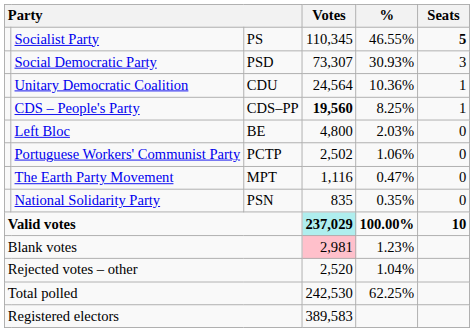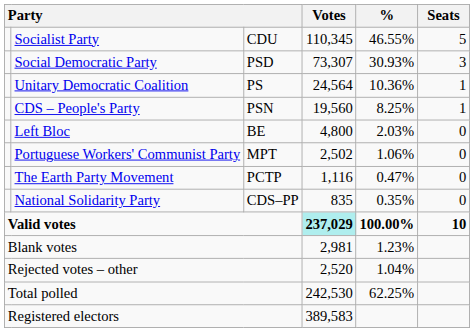 <table class="wikitable" border="1" style="text-align:right;">
 <tr>
 <th style="text-align:left;" colspan=3>Party</th>
 <th align=center width="50">Votes</th>
 <th align=center width="50">%</th>
 <th align=center width="50">Seats</th>
 </tr>
 <tr>
 <td></td>
 <td align=left><a href='#'>Socialist Party</a></td>
-<td align=left>PS</td>
+<td align=left>CDU</td>
 <td>110,345</td>
 <td>46.55%</td>
-<td><strong>5</strong></td>
+<td>5</td>
 </tr>
 <tr>
 <td></td>
 <td align=left><a href='#'>Social Democratic Party</a></td>
 <td align=left>PSD</td>
 <td>73,307</td>
 <td>30.93%</td>
 <td>3</td>
 </tr>
 <tr>
 <td></td>
 <td align=left style="white-space: nowrap;"><a href='#'>Unitary Democratic Coalition</a></td>
-<td align=left>CDU</td>
+<td align=left>PS</td>
 <td>24,564</td>
 <td>10.36%</td>
 <td>1</td>
 </tr>
 <tr>
 <td></td>
 <td align=left><a href='#'>CDS – People's Party</a></td>
-<td align=left style="white-space: nowrap;">CDS–PP</td>
-<td><strong>19,560</strong></td>
+<td align=left>PSN</td>
+<td>19,560</td>
 <td>8.25%</td>
 <td>1</td>
 </tr>
 <tr>
 <td></td>
 <td align=left><a href='#'>Left Bloc</a></td>
 <td align=left>BE</td>
 <td>4,800</td>
 <td>2.03%</td>
 <td>0</td>
 </tr>
 <tr>
 <td></td>
 <td align=left><a href='#'>Portuguese Workers' Communist Party</a></td>
-<td align=left>PCTP</td>
+<td align=left>MPT</td>
 <td>2,502</td>
 <td>1.06%</td>
 <td>0</td>
 </tr>
 <tr>
 <td></td>
 <td align=left><a href='#'>The Earth Party Movement</a></td>
-<td align=left>MPT</td>
+<td align=left>PCTP</td>
 <td>1,116</td>
 <td>0.47%</td>
 <td>0</td>
 </tr>
 <tr>
 <td></td>
 <td align=left><a href='#'>National Solidarity Party</a></td>
-<td align=left>PSN</td>
+<td align=left style="white-space: nowrap;">CDS–PP</td>
 <td>835</td>
 <td>0.35%</td>
 <td>0</td>
 </tr>
 <tr style="font-weight:bold">
 <td align=left colspan=3>Valid votes</td>
 <td style="background: paleturquoise;">237,029</td>
 <td>100.00%</td>
 <td>10</td>
 </tr>
 <tr>
 <td align=left colspan=3>Blank votes</td>
-<td style="background: pink;">2,981</td>
+<td>2,981</td>
 <td>1.23%</td>
 <td></td>
 </tr>
 <tr>
 <td align=left colspan=3>Rejected votes – other</td>
 <td>2,520</td>
 <td>1.04%</td>
 <td></td>
 </tr>
 <tr>
 <td align=left colspan=3>Total polled</td>
 <td>242,530</td>
 <td>62.25%</td>
 <td></td>
 </tr>
 <tr>
 <td align=left colspan=3>Registered electors</td>
 <td>389,583</td>
 <td></td>
 <td></td>
 </tr>
 </table>
